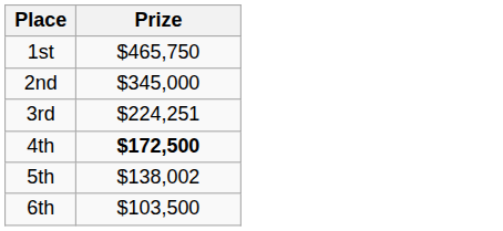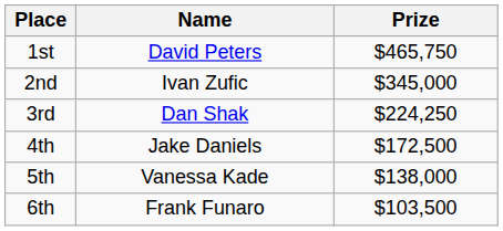 <table class="wikitable">
 <tr>
 <th width="50">Place</th>
+<th width="200">Name</th>
 <th width="125">Prize</th>
 </tr>
 <tr>
 <td align = "center">1st</td>
+<td align = "center"> <a href='#'>David Peters</a></td>
 <td align = "center">$465,750</td>
 </tr>
 <tr>
 <td align = "center">2nd</td>
+<td align = "center"> Ivan Zufic</td>
 <td align = "center">$345,000</td>
 </tr>
 <tr>
 <td align = "center">3rd</td>
-<td align = "center">$224,251</td>
+<td align = "center"> <a href='#'>Dan Shak</a></td>
+<td align = "center">$224,250</td>
 </tr>
 <tr>
 <td align = "center">4th</td>
-<td align = "center"><strong>$172,500</strong></td>
+<td align = "center"> Jake Daniels</td>
+<td align = "center">$172,500</td>
 </tr>
 <tr>
 <td align = "center">5th</td>
-<td align = "center">$138,002</td>
+<td align = "center"> Vanessa Kade</td>
+<td align = "center">$138,000</td>
 </tr>
 <tr>
 <td align = "center">6th</td>
+<td align = "center"> Frank Funaro</td>
 <td align = "center">$103,500</td>
 </tr>
 </table>
